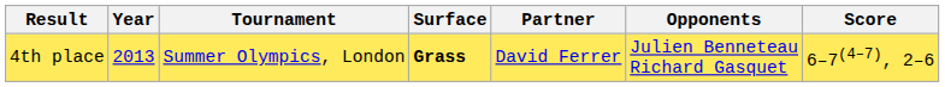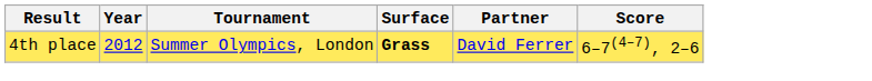 <table class="sortable wikitable">
 <tr>
 <th>Result</th>
 <th>Year</th>
 <th>Tournament</th>
 <th>Surface</th>
 <th>Partner</th>
-<th>Opponents</th>
 <th class="unsortable">Score</th>
 </tr>
 <tr bgcolor=FFEA5C>
 <td>4th place</td>
-<td><a href='#'>2013</a></td>
+<td><a href='#'>2012</a></td>
 <td><a href='#'>Summer Olympics</a>, London</td>
 <td><strong>Grass</strong></td>
 <td> <a href='#'>David Ferrer</a></td>
-<td> <a href='#'>Julien Benneteau</a><br> <a href='#'>Richard Gasquet</a></td>
 <td>6–7<sup>(4–7)</sup>, 2–6</td>
 </tr>
 </table>
